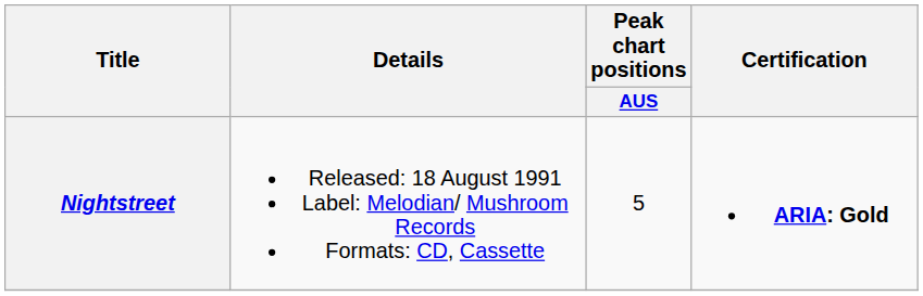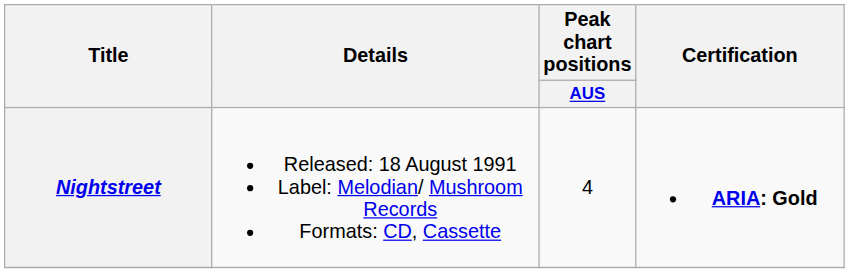 <table class="wikitable plainrowheaders" style="text-align:center;">
 <tr>
 <th scope="col" rowspan="2" style="width:10em;">Title</th>
 <th scope="col" rowspan="2" style="width:16em;">Details</th>
 <th scope="col" colspan="1">Peak chart positions</th>
 <th scope="col" rowspan="2" style="width:10em;">Certification</th>
 </tr>
 <tr>
 <th scope="col" style="width:3em;font-size:85%;"><a href='#'>AUS</a><br></th>
 </tr>
 <tr>
 <th scope="row"><em><a href='#'>Nightstreet</a></em></th>
 <td><br><ul><li>Released: 18 August 1991</li><li>Label: <a href='#'>Melodian</a>/ <a href='#'>Mushroom Records</a></li><li>Formats: <a href='#'>CD</a>, <a href='#'>Cassette</a></li></ul></td>
-<td>5</td>
+<td>4</td>
 <td><strong><br><ul><li><a href='#'>ARIA</a>: Gold</li></ul></strong></td>
 </tr>
 <tr>
 </tr>
 </table>
